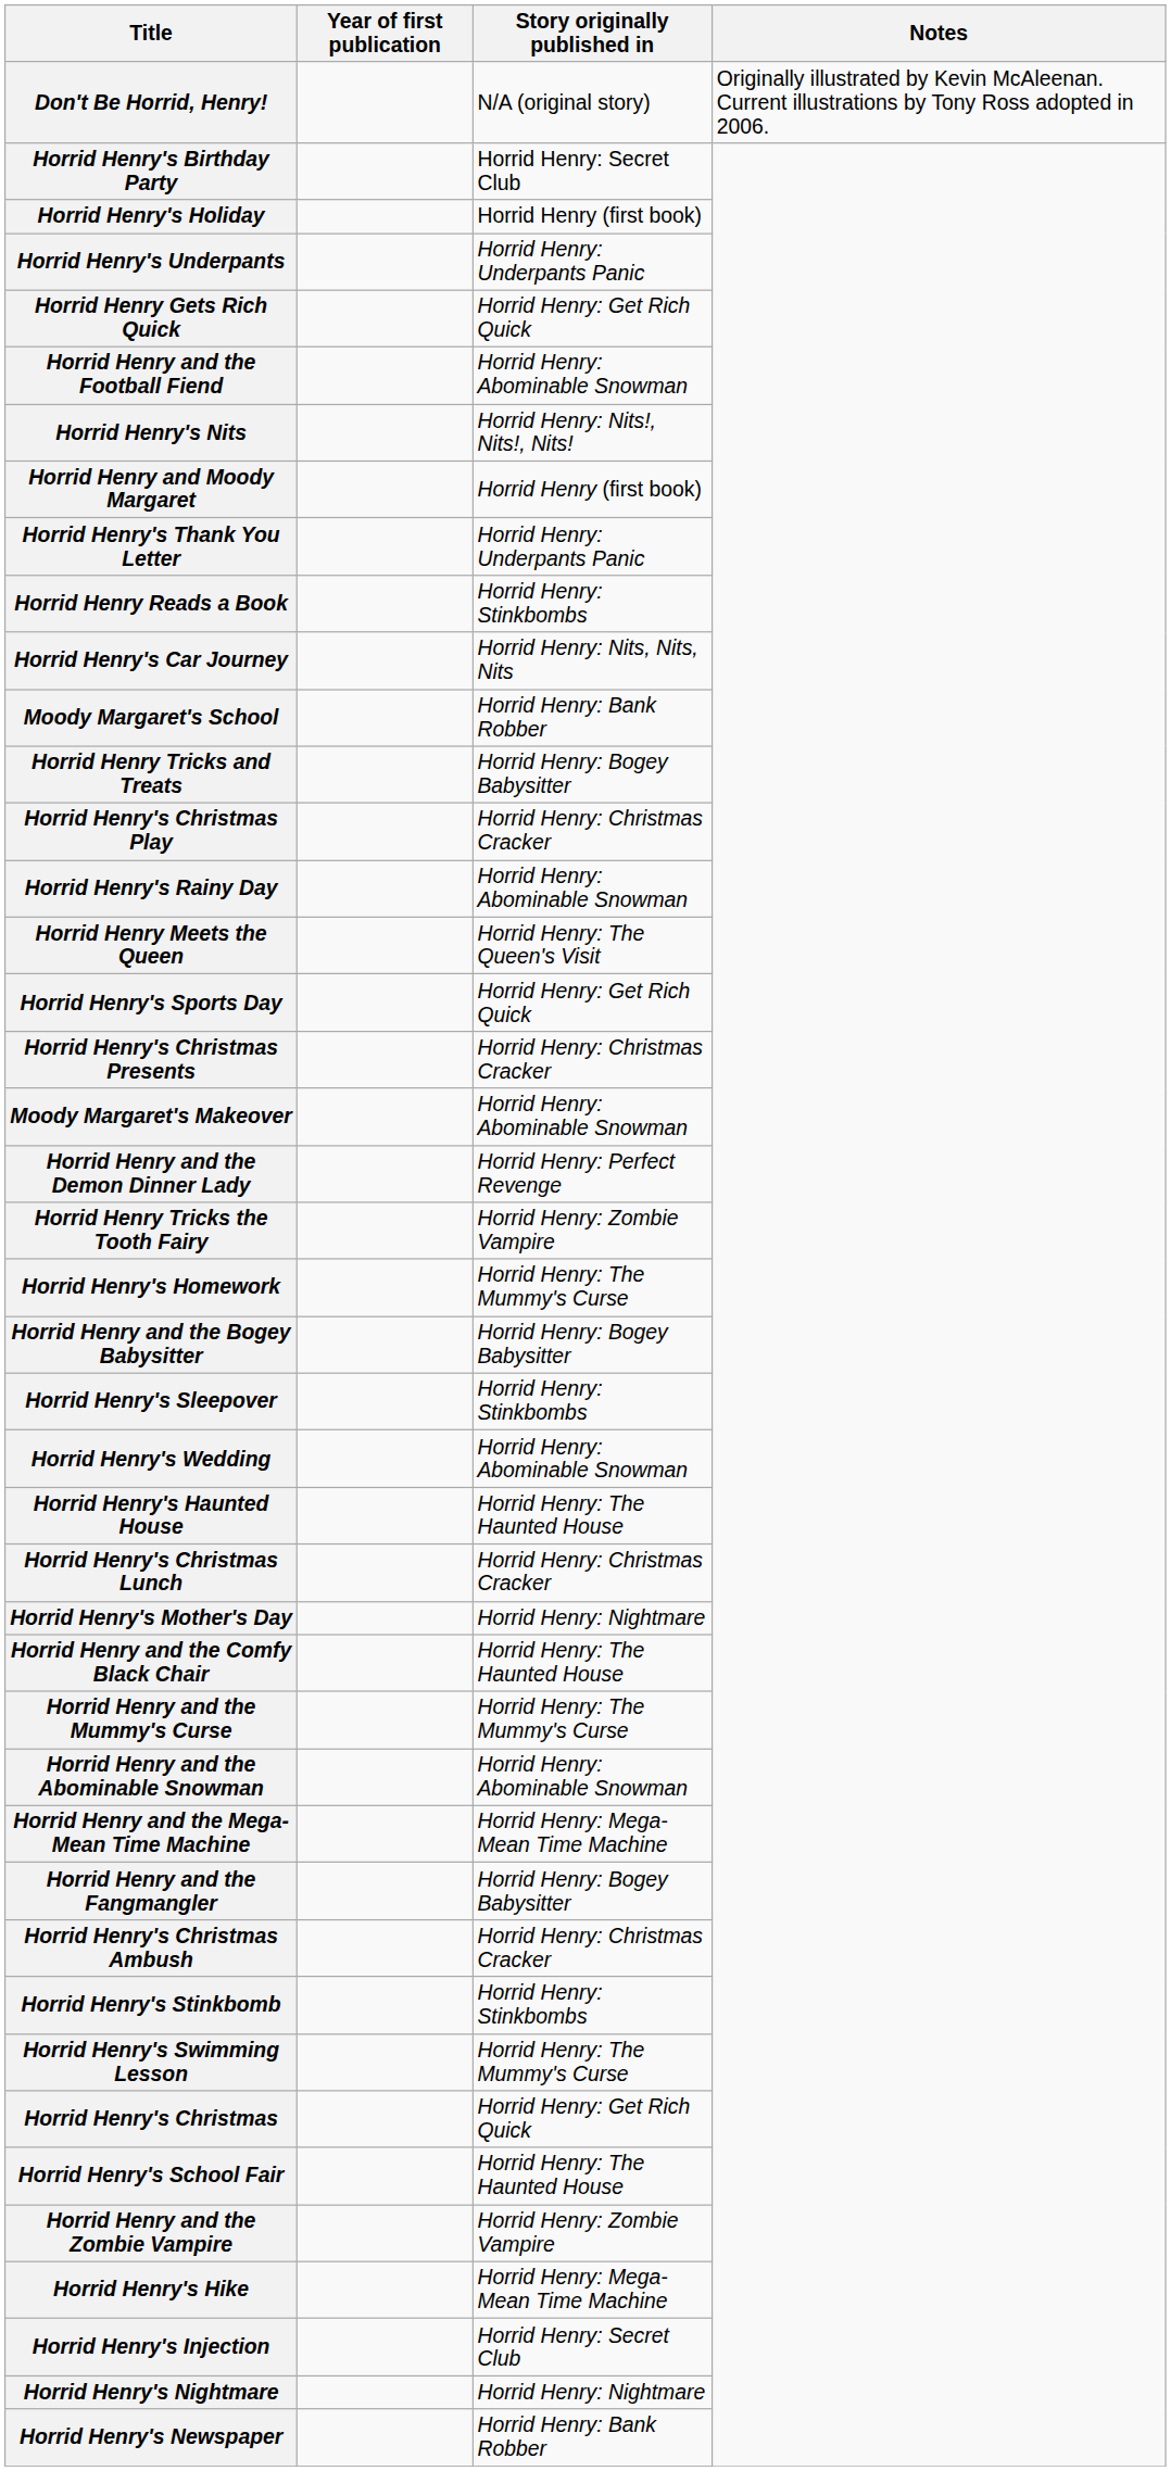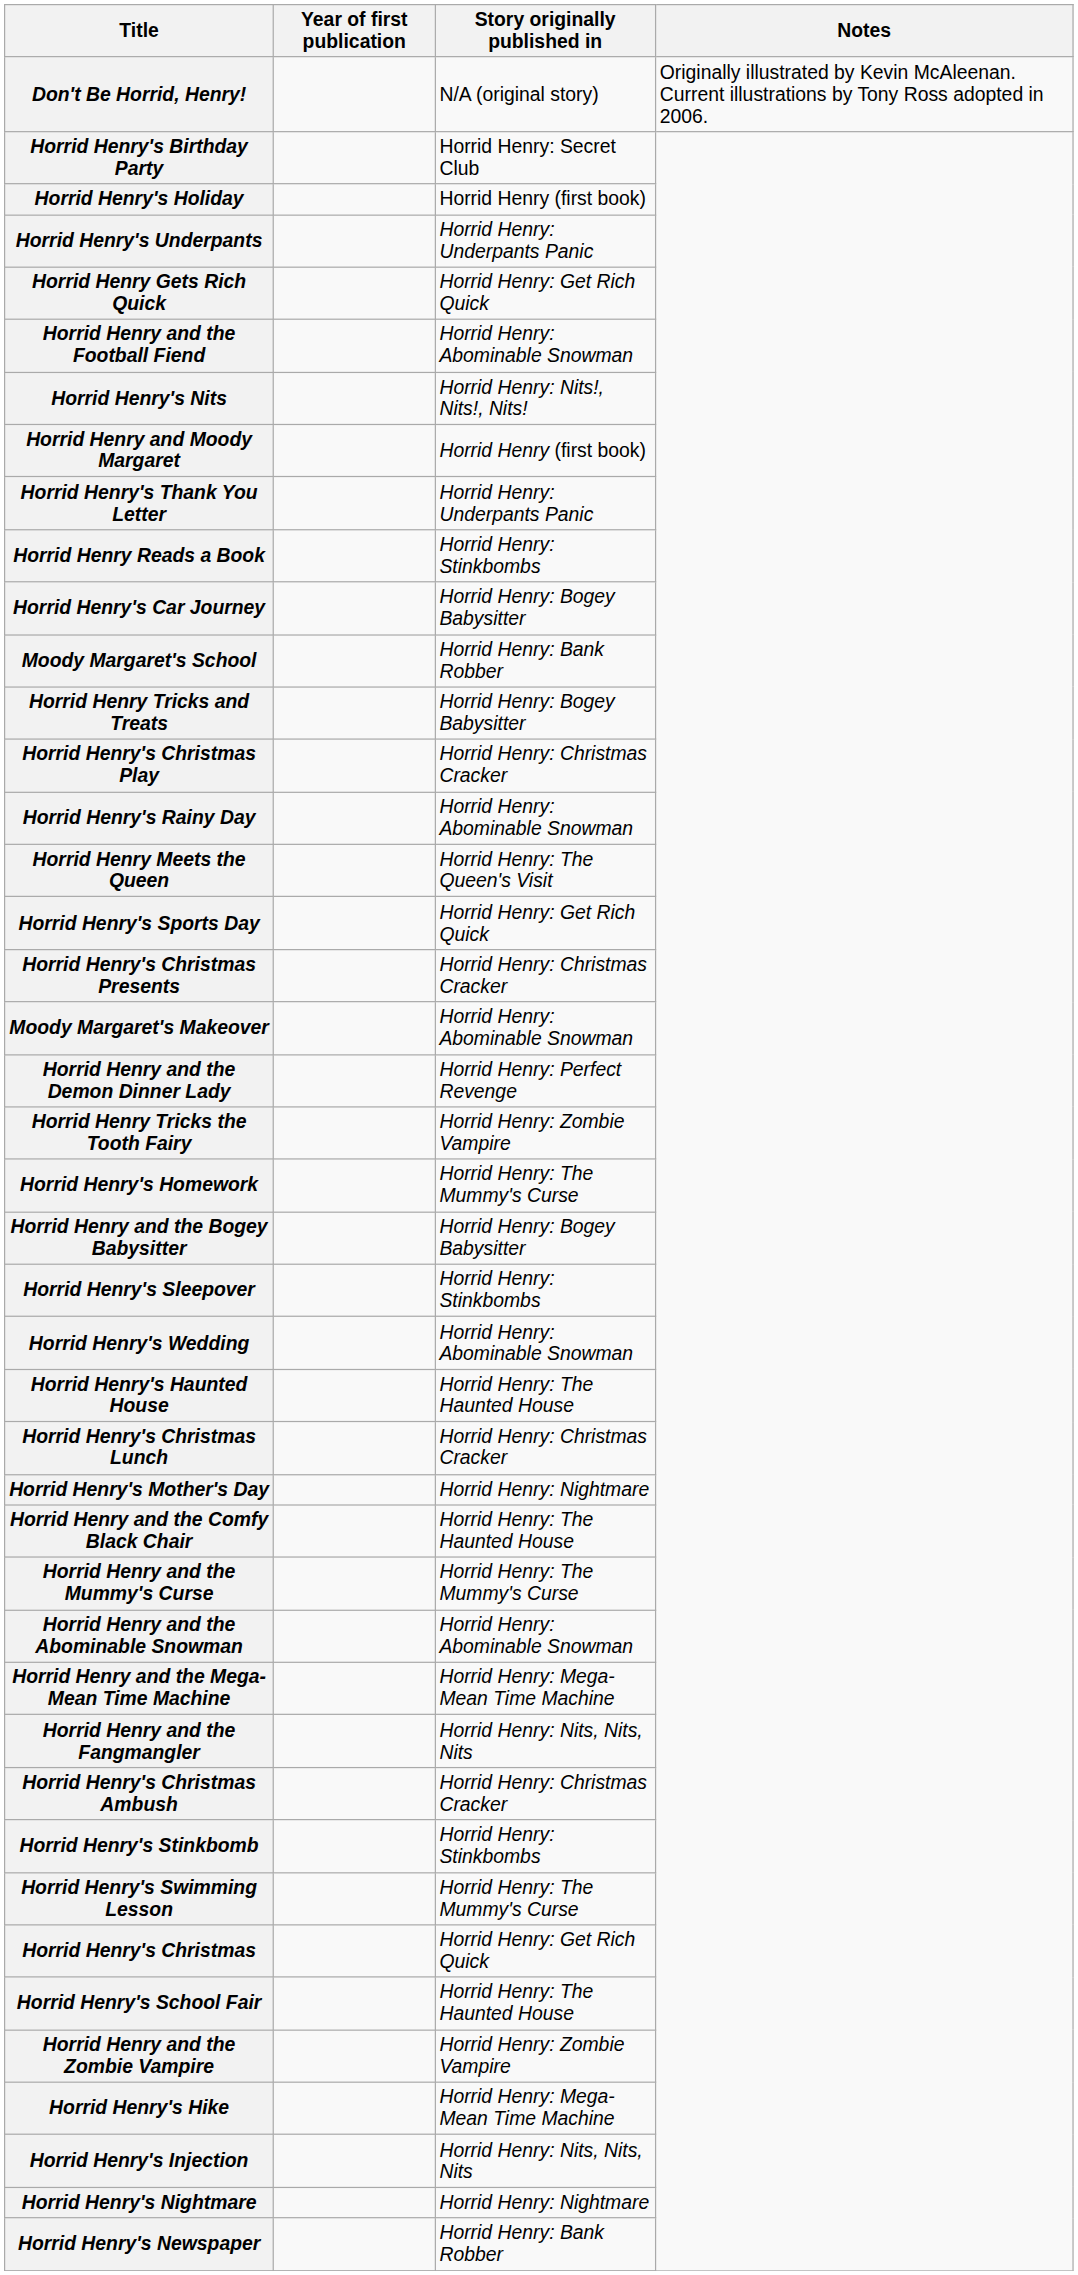 <table class="wikitable plainrowheaders sortable" style="margin-right: 0;">
 <tr>
 <th scope="col">Title</th>
 <th scope="col">Year of first publication</th>
 <th scope="col">Story originally published in</th>
 <th scope="col">Notes</th>
 </tr>
 <tr>
 <th scope="row"><em>Don't Be Horrid, Henry!</em></th>
 <td></td>
 <td>N/A (original story)</td>
 <td>Originally illustrated by Kevin McAleenan. Current illustrations by Tony Ross adopted in 2006.</td>
 </tr>
 <tr>
 <th scope="row"><em>Horrid Henry's Birthday Party</em></th>
 <td></td>
 <td>Horrid Henry: Secret Club</td>
 </tr>
 <tr>
 <th scope="row"><em>Horrid Henry's Holiday</em></th>
 <td></td>
 <td>Horrid Henry (first book)</td>
 </tr>
 <tr>
 <th scope="row"><em>Horrid Henry's Underpants</em></th>
 <td></td>
 <td scope="row"><em>Horrid Henry: Underpants Panic</em></td>
 </tr>
 <tr>
 <th scope="row"><em>Horrid Henry Gets Rich Quick</em></th>
 <td></td>
 <td><em>Horrid Henry: Get Rich Quick</em></td>
 </tr>
 <tr>
 <th scope="row"><em>Horrid Henry and the Football Fiend</em></th>
 <td></td>
 <td><em>Horrid Henry: Abominable Snowman</em></td>
 </tr>
 <tr>
 <th scope="row"><em>Horrid Henry's Nits</em></th>
 <td></td>
 <td><em>Horrid Henry: Nits!, Nits!, Nits!</em></td>
 </tr>
 <tr>
 <th scope="row"><em>Horrid Henry and Moody Margaret</em></th>
 <td></td>
 <td><em>Horrid Henry</em> (first book)</td>
 </tr>
 <tr>
 <th scope="row"><em>Horrid Henry's Thank You Letter</em></th>
 <td></td>
 <td><em>Horrid Henry: Underpants Panic</em></td>
 </tr>
 <tr>
 <th scope="row"><em>Horrid Henry Reads a Book</em></th>
 <td></td>
 <td><em>Horrid Henry: Stinkbombs</em></td>
 </tr>
 <tr>
 <th scope="row"><em>Horrid Henry's Car Journey</em></th>
 <td></td>
-<td><em>Horrid Henry: Nits, Nits, Nits</em></td>
+<td><em>Horrid Henry: Bogey Babysitter</em></td>
 </tr>
 <tr>
 <th scope="row"><em>Moody Margaret's School</em></th>
 <td></td>
 <td><em>Horrid Henry: Bank Robber</em></td>
 </tr>
 <tr>
 <th scope="row"><em>Horrid Henry Tricks and Treats</em></th>
 <td></td>
 <td><em>Horrid Henry: Bogey Babysitter</em></td>
 </tr>
 <tr>
 <th scope="row"><em>Horrid Henry's Christmas Play</em></th>
 <td></td>
 <td><em>Horrid Henry: Christmas Cracker</em></td>
 </tr>
 <tr>
 <th scope="row"><em>Horrid Henry's Rainy Day</em></th>
 <td></td>
 <td><em>Horrid Henry: Abominable Snowman</em></td>
 </tr>
 <tr>
 <th scope="row"><em>Horrid Henry Meets the Queen</em></th>
 <td></td>
 <td><em>Horrid Henry: The Queen's Visit</em></td>
 </tr>
 <tr>
 <th scope="row"><em>Horrid Henry's Sports Day</em></th>
 <td></td>
 <td><em>Horrid Henry: Get Rich Quick</em></td>
 </tr>
 <tr>
 <th scope="row"><em>Horrid Henry's Christmas Presents</em></th>
 <td></td>
 <td><em>Horrid Henry: Christmas Cracker</em></td>
 </tr>
 <tr>
 <th scope="row"><em>Moody Margaret's Makeover</em></th>
 <td></td>
 <td><em>Horrid Henry: Abominable Snowman</em></td>
 </tr>
 <tr>
 <th scope="row"><em>Horrid Henry and the Demon Dinner Lady</em></th>
 <td></td>
 <td><em>Horrid Henry: Perfect Revenge</em></td>
 </tr>
 <tr>
 <th scope="row"><em>Horrid Henry Tricks the Tooth Fairy</em></th>
 <td></td>
 <td><em>Horrid Henry: Zombie Vampire</em></td>
 </tr>
 <tr>
 <th scope="row"><em>Horrid Henry's Homework</em></th>
 <td></td>
 <td><em>Horrid Henry: The Mummy's Curse</em></td>
 </tr>
 <tr>
 <th scope="row"><em>Horrid Henry and the Bogey Babysitter</em></th>
 <td></td>
 <td><em>Horrid Henry: Bogey Babysitter</em></td>
 </tr>
 <tr>
 <th scope="row"><em>Horrid Henry's Sleepover</em></th>
 <td></td>
 <td><em>Horrid Henry: Stinkbombs</em></td>
 </tr>
 <tr>
 <th scope="row"><em>Horrid Henry's Wedding</em></th>
 <td></td>
 <td><em>Horrid Henry: Abominable Snowman</em></td>
 </tr>
 <tr>
 <th scope="row"><em>Horrid Henry's Haunted House</em></th>
 <td></td>
 <td><em>Horrid Henry: The Haunted House</em></td>
 </tr>
 <tr>
 <th scope="row"><em>Horrid Henry's Christmas Lunch</em></th>
 <td></td>
 <td><em>Horrid Henry: Christmas Cracker</em></td>
 </tr>
 <tr>
 <th scope="row"><em>Horrid Henry's Mother's Day</em></th>
 <td></td>
 <td><em>Horrid Henry: Nightmare</em></td>
 </tr>
 <tr>
 <th scope="row"><em>Horrid Henry and the Comfy Black Chair</em></th>
 <td></td>
 <td><em>Horrid Henry: The Haunted House</em></td>
 </tr>
 <tr>
 <th scope="row"><em>Horrid Henry and the Mummy's Curse</em></th>
 <td></td>
 <td><em>Horrid Henry: The Mummy's Curse</em></td>
 </tr>
 <tr>
 <th scope="row"><em>Horrid Henry and the Abominable Snowman</em></th>
 <td></td>
 <td><em>Horrid Henry: Abominable Snowman</em></td>
 </tr>
 <tr>
 <th scope="row"><em>Horrid Henry and the Mega-Mean Time Machine</em></th>
 <td></td>
 <td><em>Horrid Henry: Mega-Mean Time Machine</em></td>
 </tr>
 <tr>
 <th scope="row"><em>Horrid Henry and the Fangmangler</em></th>
 <td></td>
-<td><em>Horrid Henry: Bogey Babysitter</em></td>
+<td><em>Horrid Henry: Nits, Nits, Nits</em></td>
 </tr>
 <tr>
 <th scope="row"><em>Horrid Henry's Christmas Ambush</em></th>
 <td></td>
 <td><em>Horrid Henry: Christmas Cracker</em></td>
 </tr>
 <tr>
 <th scope="row"><em>Horrid Henry's Stinkbomb</em></th>
 <td></td>
 <td><em>Horrid Henry: Stinkbombs</em></td>
 </tr>
 <tr>
 <th scope="row"><em>Horrid Henry's Swimming Lesson</em></th>
 <td></td>
 <td><em>Horrid Henry: The Mummy's Curse</em></td>
 </tr>
 <tr>
 <th scope="row"><em>Horrid Henry's Christmas</em></th>
 <td></td>
 <td><em>Horrid Henry: Get Rich Quick</em></td>
 </tr>
 <tr>
 <th scope="row"><em>Horrid Henry's School Fair</em></th>
 <td></td>
 <td><em>Horrid Henry: The Haunted House</em></td>
 </tr>
 <tr>
 <th scope="row"><em>Horrid Henry and the Zombie Vampire</em></th>
 <td></td>
 <td><em>Horrid Henry: Zombie Vampire</em></td>
 </tr>
 <tr>
 <th scope="row"><em>Horrid Henry's Hike</em></th>
 <td></td>
 <td><em>Horrid Henry: Mega-Mean Time Machine</em></td>
 </tr>
 <tr>
 <th scope="row"><em>Horrid Henry's Injection</em></th>
 <td></td>
-<td><em>Horrid Henry: Secret Club</em></td>
+<td><em>Horrid Henry: Nits, Nits, Nits</em></td>
 </tr>
 <tr>
 <th scope="row"><em>Horrid Henry's Nightmare</em></th>
 <td></td>
 <td><em>Horrid Henry: Nightmare</em></td>
 </tr>
 <tr>
 <th scope="row"><em>Horrid Henry's Newspaper</em></th>
 <td></td>
 <td><em>Horrid Henry: Bank Robber</em></td>
 </tr>
 <tr>
 </tr>
 </table>
